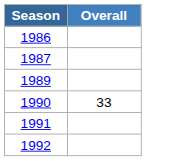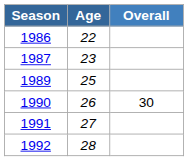 <table class="wikitable" style="font-size:95%; text-align:center; border:grey solid 1px; border-collapse:collapse; background:#ffffff;">
 <tr>
 <th style="background-color:#369; color:white; width:60px;"> Season </th>
+<th style="background-color:#369; color:white; width:40px;"> Age </th>
 <th style="background-color:#4180be; color:white; width:75px;">Overall</th>
 </tr>
 <tr>
 <td><a href='#'>1986</a></td>
+<td><em>22</em></td>
 <td></td>
 </tr>
 <tr>
 <td><a href='#'>1987</a></td>
+<td><em>23</em></td>
 <td></td>
 </tr>
 <tr>
 <td><a href='#'>1989</a></td>
+<td><em>25</em></td>
 <td></td>
 </tr>
 <tr>
 <td><a href='#'>1990</a></td>
-<td>33</td>
+<td><em>26</em></td>
+<td>30</td>
 </tr>
 <tr>
 <td><a href='#'>1991</a></td>
+<td><em>27</em></td>
 <td></td>
 </tr>
 <tr>
 <td><a href='#'>1992</a></td>
+<td><em>28</em></td>
 <td></td>
 </tr>
 </table>
